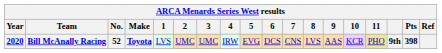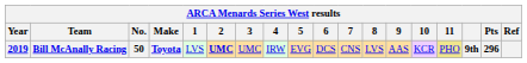 <table class="wikitable" style="text-align:center; font-size:75%">
 <tr>
 <th colspan="18"><a href='#'>ARCA Menards Series West</a> results</th>
 </tr>
 <tr>
 <th>Year</th>
 <th>Team</th>
 <th>No.</th>
 <th>Make</th>
 <th>1</th>
 <th>2</th>
 <th>3</th>
 <th>4</th>
 <th>5</th>
 <th>6</th>
 <th>7</th>
 <th>8</th>
 <th>9</th>
 <th>10</th>
 <th>11</th>
 <th></th>
 <th>Pts</th>
 <th>Ref</th>
 </tr>
 <tr>
-<th><a href='#'>2020</a></th>
+<th><a href='#'>2019</a></th>
 <th><a href='#'>Bill McAnally Racing</a></th>
-<th>52</th>
+<th>50</th>
 <th><a href='#'>Toyota</a></th>
 <td style="background:#DFFFDF;"><a href='#'>LVS</a><br></td>
-<td style="background:#FFDF9F;"><a href='#'>UMC</a><br></td>
+<td style="background:#FFDF9F;"><strong><a href='#'>UMC</a><br></strong></td>
 <td style="background:#FFDF9F;"><a href='#'>UMC</a><br></td>
 <td style="background:#DFFFDF;"><a href='#'>IRW</a><br></td>
 <td style="background:#FFDF9F;"><a href='#'>EVG</a><br></td>
 <td style="background:#FFDF9F;"><a href='#'>DCS</a><br></td>
 <td style="background:#FFDF9F;"><a href='#'>CNS</a><br></td>
 <td style="background:#FFDF9F;"><a href='#'>LVS</a><br></td>
 <td style="background:#FFDF9F;"><a href='#'>AAS</a><br></td>
 <td style="background:#EFCFFF;"><a href='#'>KCR</a><br></td>
 <td style="background: khaki;"><a href='#'>PHO</a></td>
 <th>9th</th>
-<th>398</th>
+<th>296</th>
 <th></th>
 </tr>
 </table>
